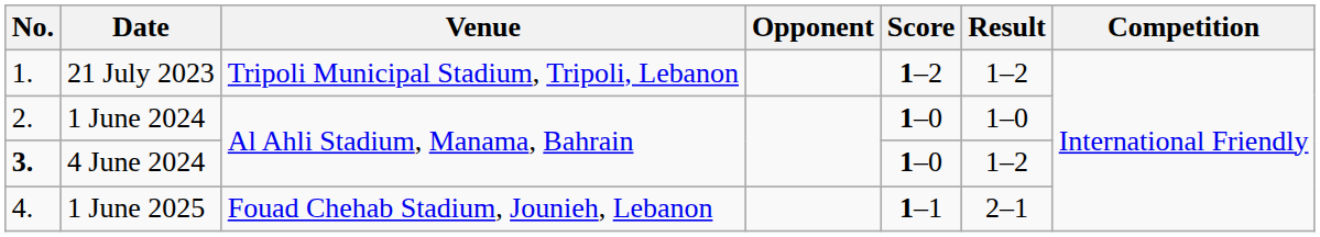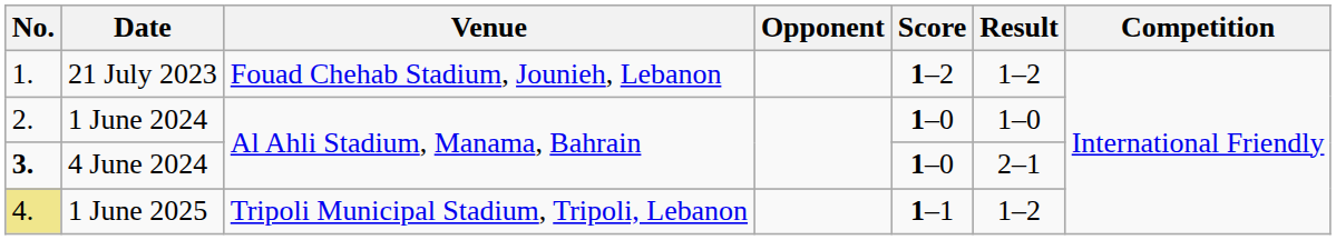 <table class="wikitable">
 <tr>
 <th>No.</th>
 <th>Date</th>
 <th>Venue</th>
 <th>Opponent</th>
 <th>Score</th>
 <th>Result</th>
 <th>Competition</th>
 </tr>
 <tr>
 <td>1.</td>
 <td>21 July 2023</td>
-<td><a href='#'>Tripoli Municipal Stadium</a>, <a href='#'>Tripoli, Lebanon</a></td>
+<td><a href='#'>Fouad Chehab Stadium</a>, <a href='#'>Jounieh</a>, <a href='#'>Lebanon</a></td>
 <td></td>
 <td align=center><strong>1</strong>–2</td>
 <td align=center>1–2</td>
 <td rowspan=4><a href='#'>International Friendly</a></td>
 </tr>
 <tr>
 <td>2.</td>
 <td>1 June 2024</td>
 <td rowspan=2><a href='#'>Al Ahli Stadium</a>, <a href='#'>Manama</a>, <a href='#'>Bahrain</a></td>
 <td rowspan=2></td>
 <td align=center><strong>1</strong>–0</td>
 <td align=center>1–0</td>
 </tr>
 <tr>
 <td><strong>3.</strong></td>
 <td>4 June 2024</td>
 <td align=center><strong>1</strong>–0</td>
+<td align=center>2–1</td>
+</tr>
+<tr>
+<td style="background: khaki;">4.</td>
+<td>1 June 2025</td>
+<td><a href='#'>Tripoli Municipal Stadium</a>, <a href='#'>Tripoli, Lebanon</a></td>
+<td></td>
+<td align=center><strong>1</strong>–1</td>
 <td align=center>1–2</td>
 </tr>
-<tr>
-<td>4.</td>
-<td>1 June 2025</td>
-<td><a href='#'>Fouad Chehab Stadium</a>, <a href='#'>Jounieh</a>, <a href='#'>Lebanon</a></td>
-<td></td>
-<td align=center><strong>1</strong>–1</td>
-<td align=center>2–1</td>
-</tr>
 </table>
